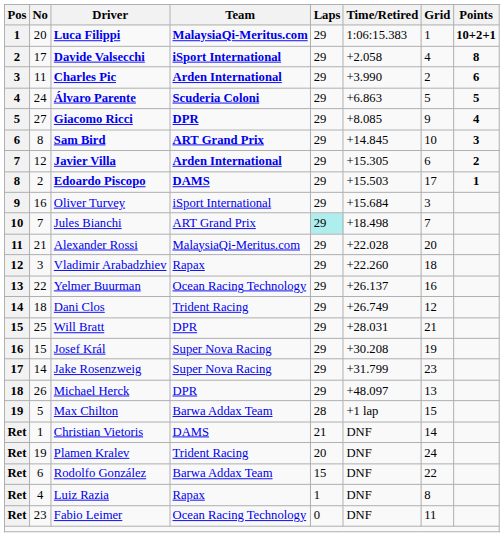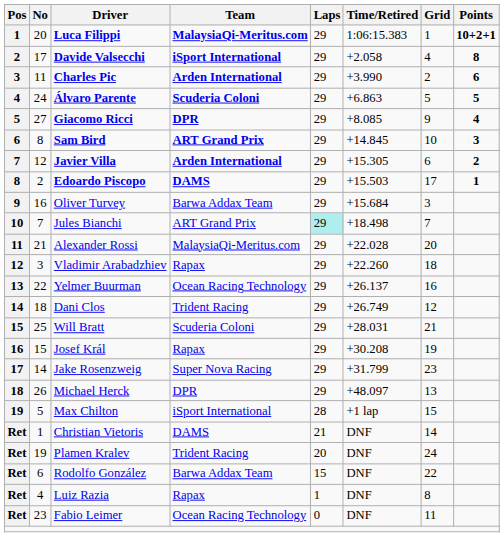 <table class="wikitable" style="font-size:85%">
 <tr>
 <th>Pos</th>
 <th>No</th>
 <th>Driver</th>
 <th>Team</th>
 <th>Laps</th>
 <th>Time/Retired</th>
 <th>Grid</th>
 <th>Points</th>
 </tr>
 <tr>
 <th>1</th>
 <td align="center">20</td>
 <td> <strong><a href='#'>Luca Filippi</a></strong></td>
 <td><strong><a href='#'>MalaysiaQi-Meritus.com</a></strong></td>
 <td>29</td>
 <td>1:06:15.383</td>
 <td>1</td>
 <td align="center"><strong>10+2+1</strong></td>
 </tr>
 <tr>
 <th>2</th>
 <td align="center">17</td>
 <td> <strong><a href='#'>Davide Valsecchi</a></strong></td>
 <td><strong><a href='#'>iSport International</a></strong></td>
 <td>29</td>
 <td>+2.058</td>
 <td>4</td>
 <td align="center"><strong>8</strong></td>
 </tr>
 <tr>
 <th>3</th>
 <td align="center">11</td>
 <td> <strong><a href='#'>Charles Pic</a></strong></td>
 <td><strong><a href='#'>Arden International</a></strong></td>
 <td>29</td>
 <td>+3.990</td>
 <td>2</td>
 <td align="center"><strong>6</strong></td>
 </tr>
 <tr>
 <th>4</th>
 <td align="center">24</td>
 <td> <strong><a href='#'>Álvaro Parente</a></strong></td>
 <td><strong><a href='#'>Scuderia Coloni</a></strong></td>
 <td>29</td>
 <td>+6.863</td>
 <td>5</td>
 <td align="center"><strong>5</strong></td>
 </tr>
 <tr>
 <th>5</th>
 <td align="center">27</td>
 <td> <strong><a href='#'>Giacomo Ricci</a></strong></td>
 <td><strong><a href='#'>DPR</a></strong></td>
 <td>29</td>
 <td>+8.085</td>
 <td>9</td>
 <td align="center"><strong>4</strong></td>
 </tr>
 <tr>
 <th>6</th>
 <td align="center">8</td>
 <td> <strong><a href='#'>Sam Bird</a></strong></td>
 <td><strong><a href='#'>ART Grand Prix</a></strong></td>
 <td>29</td>
 <td>+14.845</td>
 <td>10</td>
 <td align="center"><strong>3</strong></td>
 </tr>
 <tr>
 <th>7</th>
 <td align="center">12</td>
 <td> <strong><a href='#'>Javier Villa</a></strong></td>
 <td><strong><a href='#'>Arden International</a></strong></td>
 <td>29</td>
 <td>+15.305</td>
 <td>6</td>
 <td align="center"><strong>2</strong></td>
 </tr>
 <tr>
 <th>8</th>
 <td align="center">2</td>
 <td> <strong><a href='#'>Edoardo Piscopo</a></strong></td>
 <td><strong><a href='#'>DAMS</a></strong></td>
 <td>29</td>
 <td>+15.503</td>
 <td>17</td>
 <td align="center"><strong>1</strong></td>
 </tr>
 <tr>
 <th>9</th>
 <td align="center">16</td>
 <td> <a href='#'>Oliver Turvey</a></td>
-<td><a href='#'>iSport International</a></td>
+<td><a href='#'>Barwa Addax Team</a></td>
 <td>29</td>
 <td>+15.684</td>
 <td>3</td>
 <td></td>
 </tr>
 <tr>
 <th>10</th>
 <td align="center">7</td>
 <td> <a href='#'>Jules Bianchi</a></td>
 <td><a href='#'>ART Grand Prix</a></td>
 <td style="background: paleturquoise;">29</td>
 <td>+18.498</td>
 <td>7</td>
 <td></td>
 </tr>
 <tr>
 <th>11</th>
 <td align="center">21</td>
 <td> <a href='#'>Alexander Rossi</a></td>
 <td><a href='#'>MalaysiaQi-Meritus.com</a></td>
 <td>29</td>
 <td>+22.028</td>
 <td>20</td>
 <td></td>
 </tr>
 <tr>
 <th>12</th>
 <td align="center">3</td>
 <td> <a href='#'>Vladimir Arabadzhiev</a></td>
 <td><a href='#'>Rapax</a></td>
 <td>29</td>
 <td>+22.260</td>
 <td>18</td>
 <td></td>
 </tr>
 <tr>
 <th>13</th>
 <td align="center">22</td>
 <td> <a href='#'>Yelmer Buurman</a></td>
 <td><a href='#'>Ocean Racing Technology</a></td>
 <td>29</td>
 <td>+26.137</td>
 <td>16</td>
 <td></td>
 </tr>
 <tr>
 <th>14</th>
 <td align="center">18</td>
 <td> <a href='#'>Dani Clos</a></td>
 <td><a href='#'>Trident Racing</a></td>
 <td>29</td>
 <td>+26.749</td>
 <td>12</td>
 <td></td>
 </tr>
 <tr>
 <th>15</th>
 <td align="center">25</td>
 <td> <a href='#'>Will Bratt</a></td>
-<td><a href='#'>DPR</a></td>
+<td><a href='#'>Scuderia Coloni</a></td>
 <td>29</td>
 <td>+28.031</td>
 <td>21</td>
 <td></td>
 </tr>
 <tr>
 <th>16</th>
 <td align="center">15</td>
 <td> <a href='#'>Josef Král</a></td>
-<td><a href='#'>Super Nova Racing</a></td>
+<td><a href='#'>Rapax</a></td>
 <td>29</td>
 <td>+30.208</td>
 <td>19</td>
 <td></td>
 </tr>
 <tr>
 <th>17</th>
 <td align="center">14</td>
 <td> <a href='#'>Jake Rosenzweig</a></td>
 <td><a href='#'>Super Nova Racing</a></td>
 <td>29</td>
 <td>+31.799</td>
 <td>23</td>
 <td></td>
 </tr>
 <tr>
 <th>18</th>
 <td align="center">26</td>
 <td> <a href='#'>Michael Herck</a></td>
 <td><a href='#'>DPR</a></td>
 <td>29</td>
 <td>+48.097</td>
 <td>13</td>
 <td></td>
 </tr>
 <tr>
 <th>19</th>
 <td align="center">5</td>
 <td> <a href='#'>Max Chilton</a></td>
-<td><a href='#'>Barwa Addax Team</a></td>
+<td><a href='#'>iSport International</a></td>
 <td>28</td>
 <td>+1 lap</td>
 <td>15</td>
 <td></td>
 </tr>
 <tr>
 <th>Ret</th>
 <td align="center">1</td>
 <td> <a href='#'>Christian Vietoris</a></td>
 <td><a href='#'>DAMS</a></td>
 <td>21</td>
 <td>DNF</td>
 <td>14</td>
 <td></td>
 </tr>
 <tr>
 <th>Ret</th>
 <td align="center">19</td>
 <td> <a href='#'>Plamen Kralev</a></td>
 <td><a href='#'>Trident Racing</a></td>
 <td>20</td>
 <td>DNF</td>
 <td>24</td>
 <td></td>
 </tr>
 <tr>
 <th>Ret</th>
 <td align="center">6</td>
 <td> <a href='#'>Rodolfo González</a></td>
 <td><a href='#'>Barwa Addax Team</a></td>
 <td>15</td>
 <td>DNF</td>
 <td>22</td>
 <td></td>
 </tr>
 <tr>
 <th>Ret</th>
 <td align="center">4</td>
 <td> <a href='#'>Luiz Razia</a></td>
 <td><a href='#'>Rapax</a></td>
 <td>1</td>
 <td>DNF</td>
 <td>8</td>
 <td></td>
 </tr>
 <tr>
 <th>Ret</th>
 <td align="center">23</td>
 <td> <a href='#'>Fabio Leimer</a></td>
 <td><a href='#'>Ocean Racing Technology</a></td>
 <td>0</td>
 <td>DNF</td>
 <td>11</td>
 <td></td>
 </tr>
 <tr>
 <td colspan=8></td>
 </tr>
 </table>
